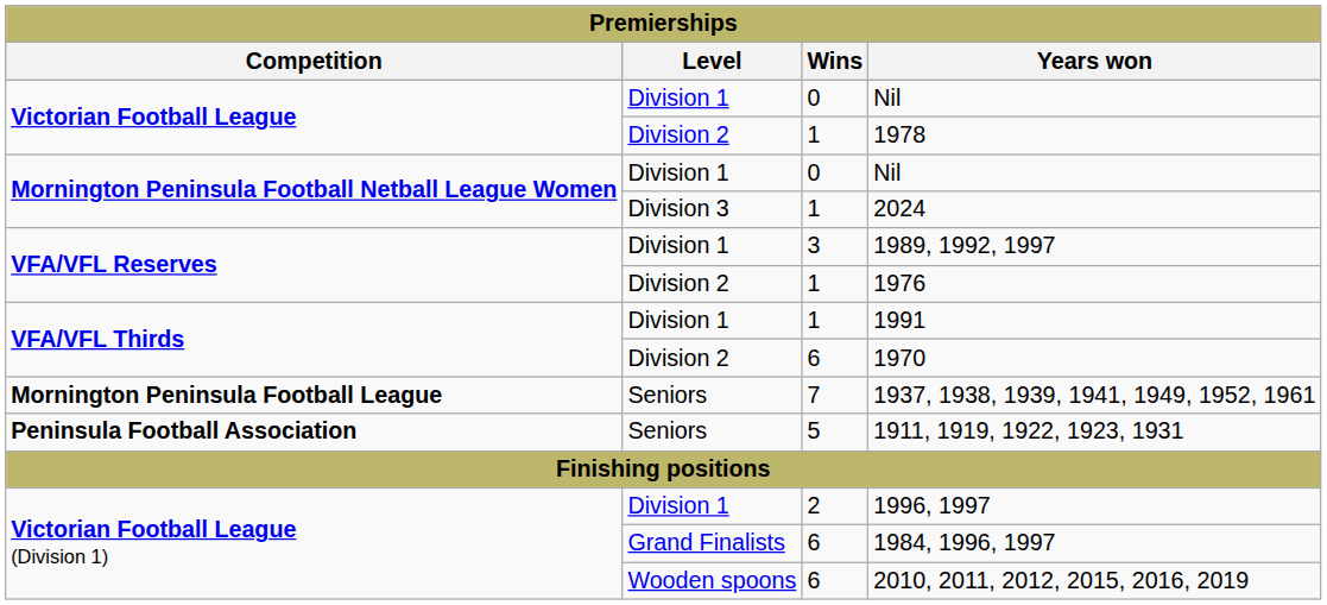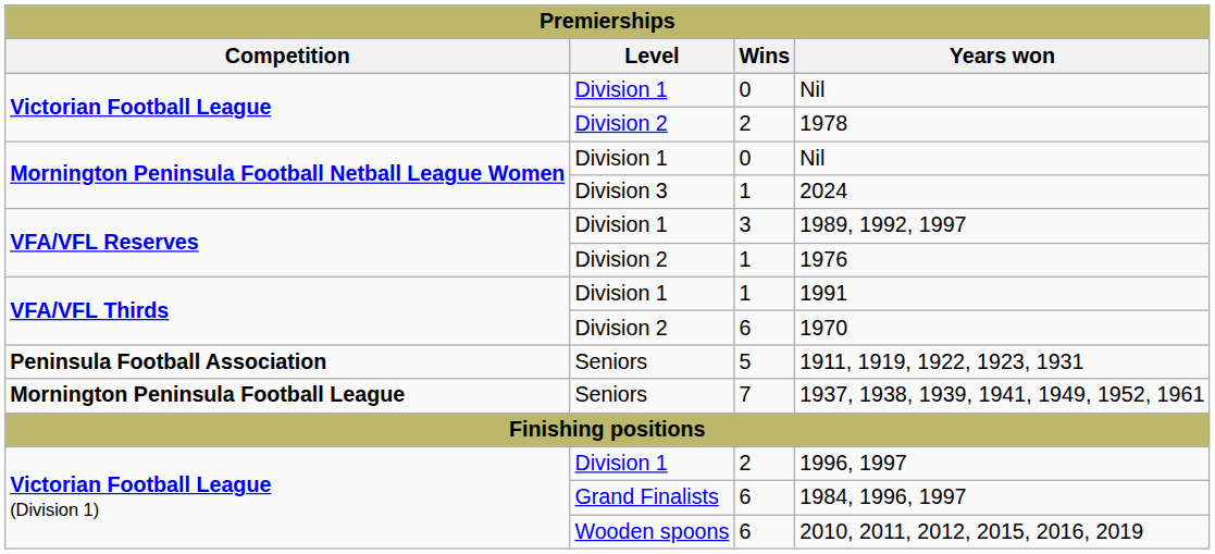 <table class="wikitable">
 <tr>
 <td colspan="4" style="background:#bdb76b;" align="center"><strong>Premierships</strong></td>
 </tr>
 <tr style="background:#bdb76b;">
 <th>Competition</th>
 <th>Level</th>
 <th>Wins</th>
 <th>Years won</th>
 </tr>
 <tr>
 <td rowspan=2 scope="row" style="text-align: left"><strong><a href='#'>Victorian Football League</a></strong></td>
 <td><a href='#'>Division 1</a></td>
 <td>0</td>
 <td>Nil</td>
 </tr>
 <tr>
 <td><a href='#'>Division 2</a></td>
-<td>1</td>
+<td>2</td>
 <td>1978</td>
 </tr>
 <tr>
 <td rowspan=2 scope="row" style="text-align: left"><strong><a href='#'>Mornington Peninsula Football Netball League Women</a></strong></td>
 <td>Division 1</td>
 <td>0</td>
 <td>Nil</td>
 </tr>
 <tr>
 <td>Division 3</td>
 <td>1</td>
 <td>2024</td>
 </tr>
 <tr>
 <td rowspan=2 scope="row" style="text-align: left"><strong><a href='#'>VFA/VFL Reserves</a></strong></td>
 <td>Division 1</td>
 <td>3</td>
 <td>1989, 1992, 1997</td>
 </tr>
 <tr>
 <td>Division 2</td>
 <td>1</td>
 <td>1976</td>
 </tr>
 <tr>
 <td rowspan=2 scope="row" style="text-align: left"><strong><a href='#'>VFA/VFL Thirds</a></strong></td>
 <td>Division 1</td>
 <td>1</td>
 <td>1991</td>
 </tr>
 <tr>
 <td>Division 2</td>
 <td>6</td>
 <td>1970</td>
 </tr>
 <tr>
+<td><strong>Peninsula Football Association</strong></td>
+<td>Seniors</td>
+<td>5</td>
+<td>1911, 1919, 1922, 1923, 1931</td>
+</tr>
+<tr>
 <td><strong>Mornington Peninsula Football League</strong></td>
 <td>Seniors</td>
 <td>7</td>
 <td>1937, 1938, 1939, 1941, 1949, 1952, 1961</td>
-</tr>
-<tr>
-<td><strong>Peninsula Football Association</strong></td>
-<td>Seniors</td>
-<td>5</td>
-<td>1911, 1919, 1922, 1923, 1931</td>
 </tr>
 <tr>
 <td colspan="4" style="background:#bdb76b;" align="center"><strong>Finishing positions</strong></td>
 </tr>
 <tr>
 <td rowspan=3 scope="row" style="text-align: left"><strong><a href='#'>Victorian Football League</a></strong><br><small>(Division 1)</small></td>
 <td><a href='#'>Division 1</a></td>
 <td>2</td>
 <td>1996, 1997</td>
 </tr>
 <tr>
 <td><a href='#'>Grand Finalists</a></td>
 <td>6</td>
 <td>1984, 1996, 1997</td>
 </tr>
 <tr>
 <td><a href='#'>Wooden spoons</a></td>
 <td>6</td>
 <td>2010, 2011, 2012, 2015, 2016, 2019</td>
 </tr>
 </table>
